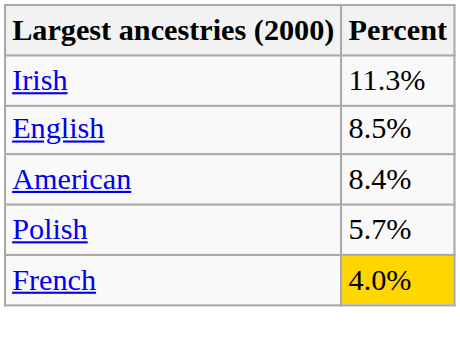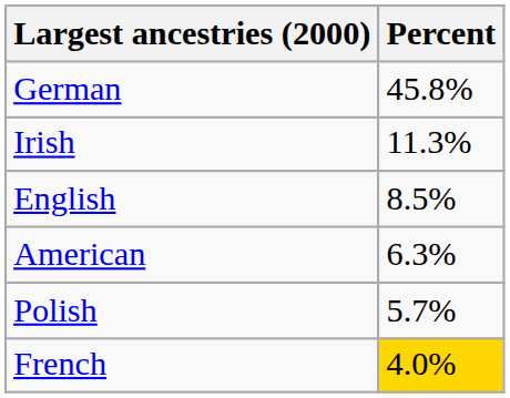 <table class="wikitable sortable collapsible" style="font-size: 90%;">
 <tr>
 <th>Largest ancestries (2000)</th>
 <th>Percent</th>
+</tr>
+<tr>
+<td><a href='#'>German</a></td>
+<td>45.8%</td>
 </tr>
 <tr>
 <td><a href='#'>Irish</a></td>
 <td>11.3%</td>
 </tr>
 <tr>
 <td><a href='#'>English</a></td>
 <td>8.5%</td>
 </tr>
 <tr>
 <td><a href='#'>American</a></td>
-<td>8.4%</td>
+<td>6.3%</td>
 </tr>
 <tr>
 <td><a href='#'>Polish</a></td>
 <td>5.7%</td>
 </tr>
 <tr>
 <td><a href='#'>French</a></td>
 <td style="background: gold;">4.0%</td>
 </tr>
 </table>
